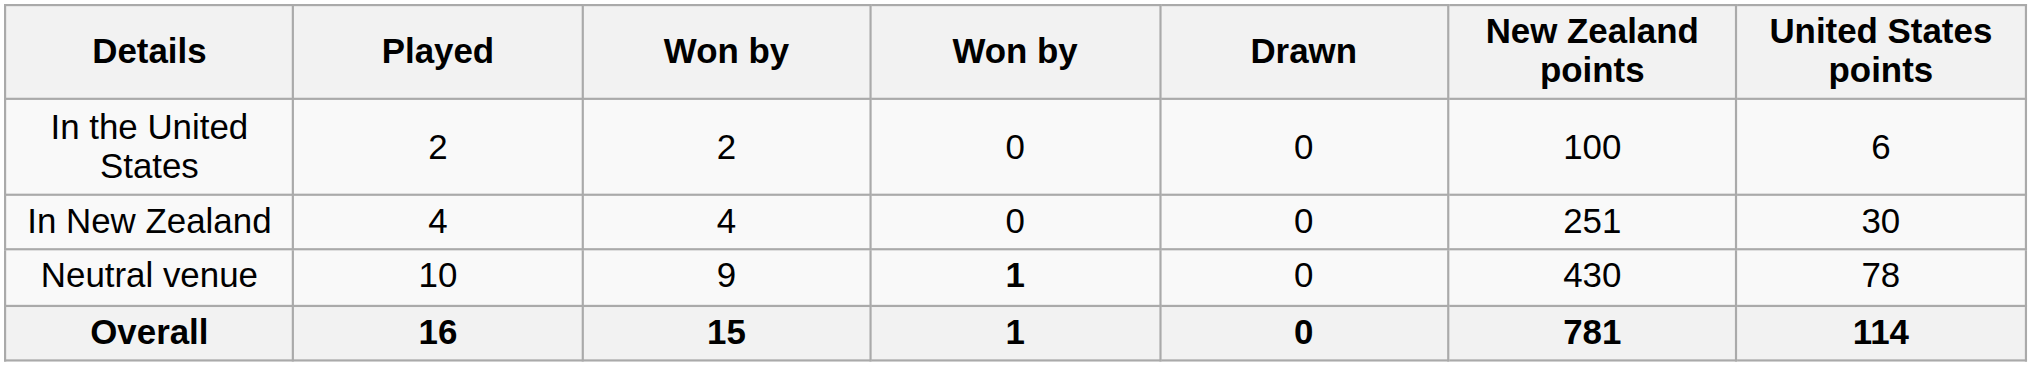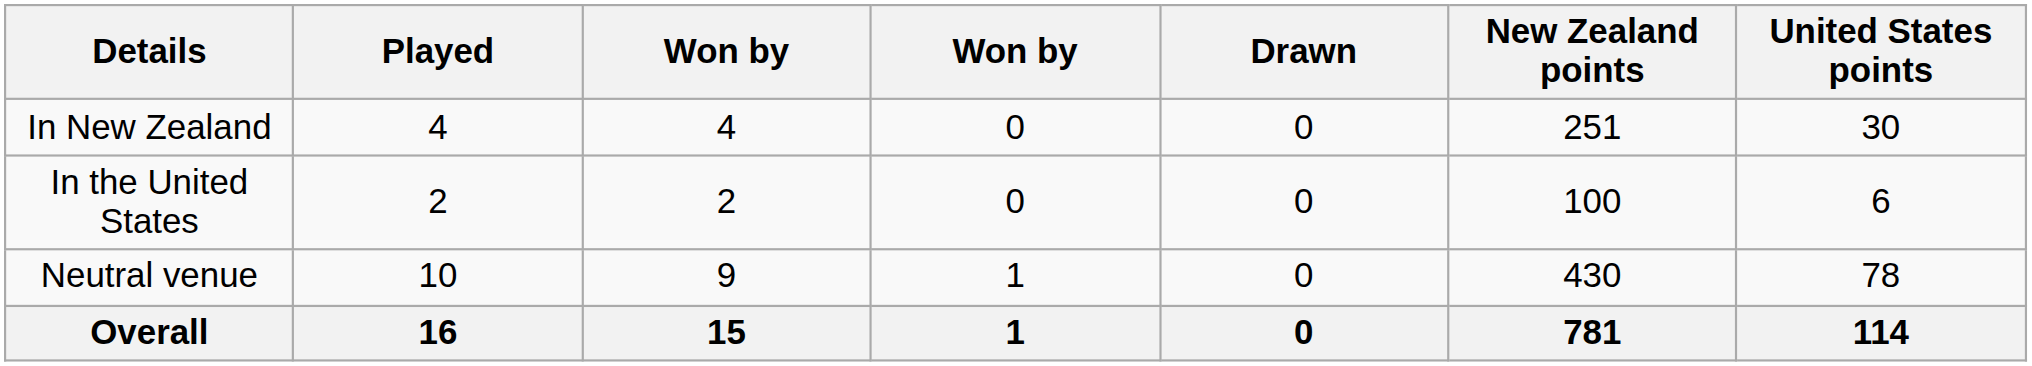 <table class="wikitable sortable" style="text-align: center;">
 <tr>
 <th width="125">Details</th>
 <th width="125">Played</th>
 <th width="125">Won by<br></th>
 <th width="125">Won by<br></th>
 <th width="125">Drawn</th>
 <th width="125">New Zealand points</th>
 <th width="125">United States points</th>
 </tr>
 <tr>
+<td>In New Zealand</td>
+<td>4</td>
+<td>4</td>
+<td>0</td>
+<td>0</td>
+<td>251</td>
+<td>30</td>
+</tr>
+<tr>
 <td>In the United States</td>
 <td>2</td>
 <td>2</td>
 <td>0</td>
 <td>0</td>
 <td>100</td>
 <td>6</td>
 </tr>
 <tr>
-<td>In New Zealand</td>
-<td>4</td>
-<td>4</td>
-<td>0</td>
-<td>0</td>
-<td>251</td>
-<td>30</td>
-</tr>
-<tr>
 <td>Neutral venue</td>
 <td>10</td>
 <td>9</td>
-<td><strong>1</strong></td>
+<td>1</td>
 <td>0</td>
 <td>430</td>
 <td>78</td>
 </tr>
 <tr>
 <th>Overall</th>
 <th>16</th>
 <th>15</th>
 <th>1</th>
 <th>0</th>
 <th>781</th>
 <th>114</th>
 </tr>
 </table>
